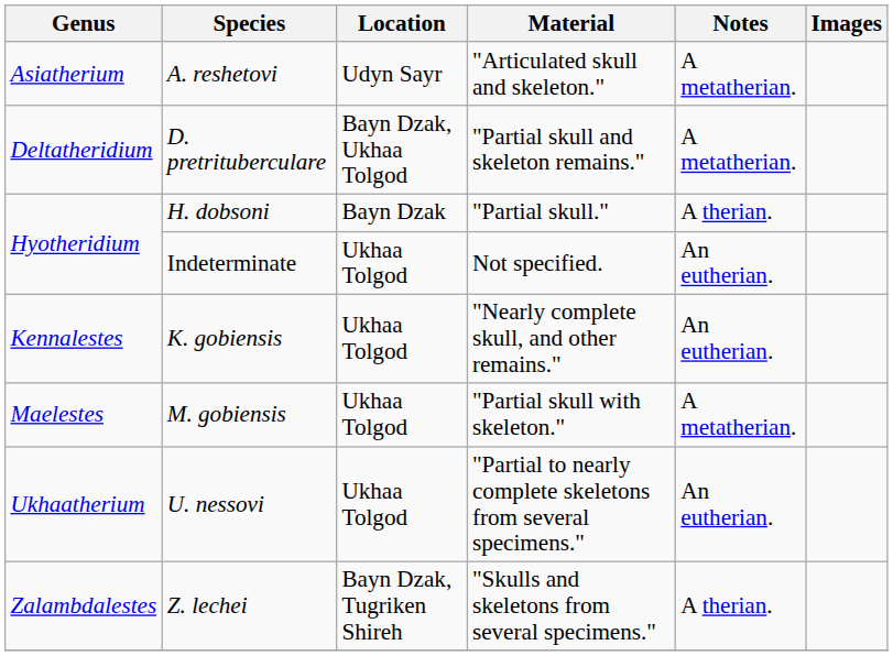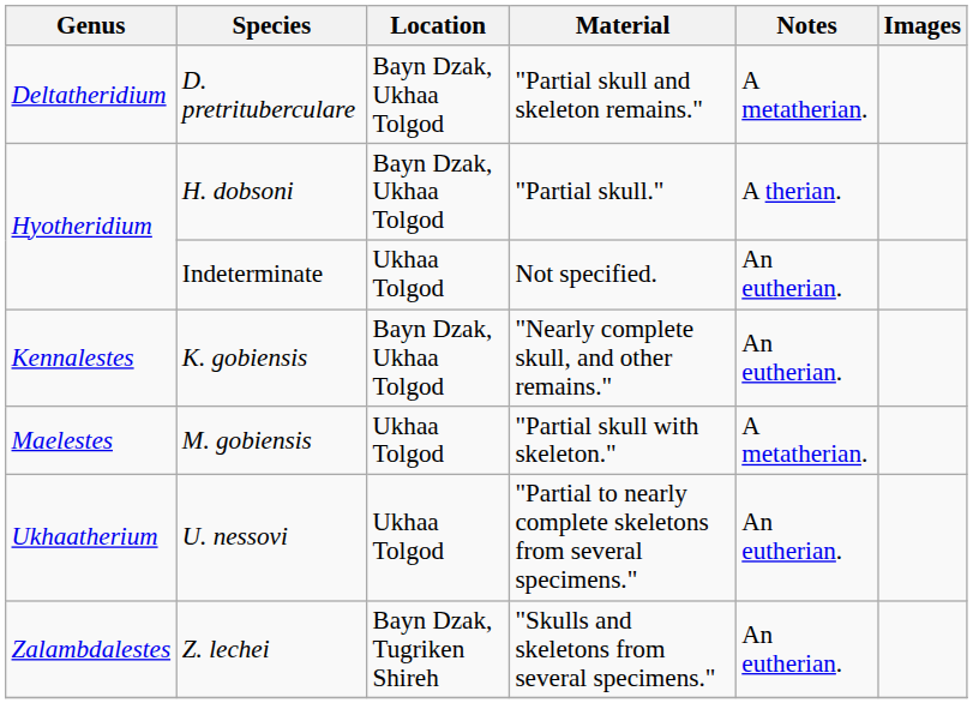 <table class="wikitable sortable">
 <tr>
 <th>Genus</th>
 <th>Species</th>
 <th>Location</th>
 <th>Material</th>
 <th>Notes</th>
 <th>Images</th>
-</tr>
-<tr>
-<td><em><a href='#'>Asiatherium</a></em></td>
-<td><em>A. reshetovi</em></td>
-<td>Udyn Sayr</td>
-<td>"Articulated skull and skeleton."</td>
-<td>A <a href='#'>metatherian</a>.</td>
-<td></td>
 </tr>
 <tr>
 <td><em><a href='#'>Deltatheridium</a></em></td>
 <td><em>D. pretrituberculare</em></td>
 <td>Bayn Dzak, Ukhaa Tolgod</td>
 <td>"Partial skull and skeleton remains."</td>
 <td>A <a href='#'>metatherian</a>.</td>
 <td></td>
 </tr>
 <tr>
 <td rowspan="2"><em><a href='#'>Hyotheridium</a></em></td>
 <td><em>H. dobsoni</em></td>
-<td>Bayn Dzak</td>
+<td>Bayn Dzak, Ukhaa Tolgod</td>
 <td>"Partial skull."</td>
 <td>A <a href='#'>therian</a>.</td>
 <td></td>
 </tr>
 <tr>
 <td>Indeterminate</td>
 <td>Ukhaa Tolgod</td>
 <td>Not specified.</td>
 <td>An <a href='#'>eutherian</a>.</td>
 <td></td>
 </tr>
 <tr>
 <td><em><a href='#'>Kennalestes</a></em></td>
 <td><em>K. gobiensis</em></td>
-<td>Ukhaa Tolgod</td>
+<td>Bayn Dzak, Ukhaa Tolgod</td>
 <td>"Nearly complete skull, and other remains."</td>
 <td>An <a href='#'>eutherian</a>.</td>
 <td></td>
 </tr>
 <tr>
 <td><em><a href='#'>Maelestes</a></em></td>
 <td><em>M. gobiensis</em></td>
 <td>Ukhaa Tolgod</td>
 <td>"Partial skull with skeleton."</td>
 <td>A <a href='#'>metatherian</a>.</td>
 <td></td>
 </tr>
 <tr>
 <td><em><a href='#'>Ukhaatherium</a></em></td>
 <td><em>U. nessovi</em></td>
 <td>Ukhaa Tolgod</td>
 <td>"Partial to nearly complete skeletons from several specimens."</td>
 <td>An <a href='#'>eutherian</a>.</td>
 <td></td>
 </tr>
 <tr>
 <td><em><a href='#'>Zalambdalestes</a></em></td>
 <td><em>Z. lechei</em></td>
 <td>Bayn Dzak, Tugriken Shireh</td>
 <td>"Skulls and skeletons from several specimens."</td>
-<td>A <a href='#'>therian</a>.</td>
+<td>An <a href='#'>eutherian</a>.</td>
 <td></td>
 </tr>
 <tr>
 </tr>
 </table>
